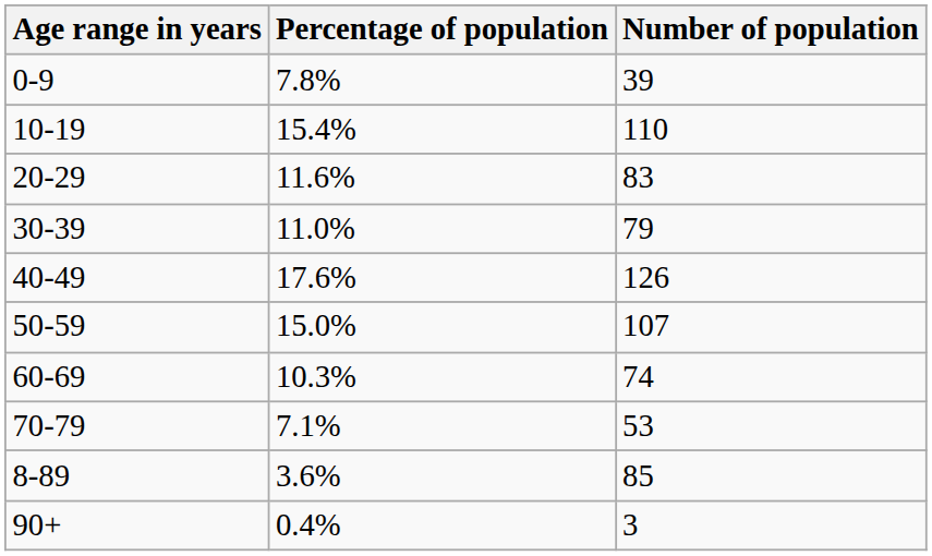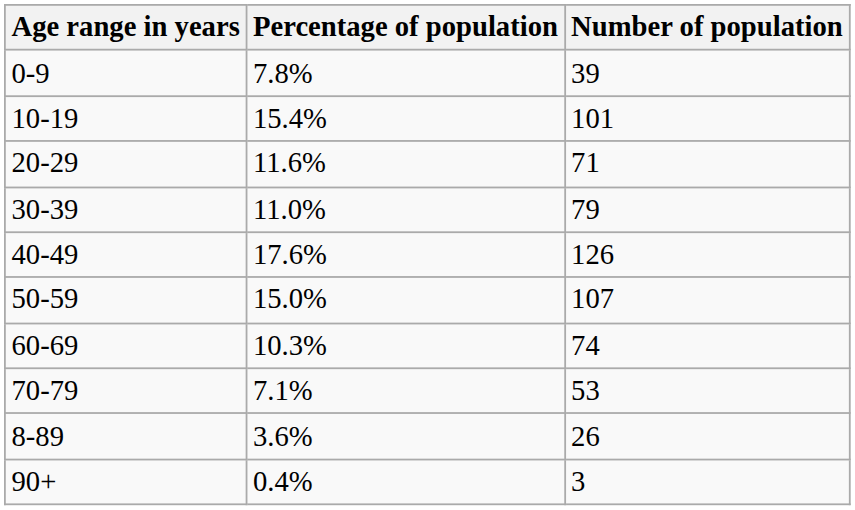 <table class="wikitable sortable">
 <tr>
 <th>Age range in years</th>
 <th>Percentage of population</th>
 <th>Number of population</th>
 </tr>
 <tr>
 <td>0-9</td>
 <td>7.8%</td>
 <td>39</td>
 </tr>
 <tr>
 <td>10-19</td>
 <td>15.4%</td>
-<td>110</td>
+<td>101</td>
 </tr>
 <tr>
 <td>20-29</td>
 <td>11.6%</td>
-<td>83</td>
+<td>71</td>
 </tr>
 <tr>
 <td>30-39</td>
 <td>11.0%</td>
 <td>79</td>
 </tr>
 <tr>
 <td>40-49</td>
 <td>17.6%</td>
 <td>126</td>
 </tr>
 <tr>
 <td>50-59</td>
 <td>15.0%</td>
 <td>107</td>
 </tr>
 <tr>
 <td>60-69</td>
 <td>10.3%</td>
 <td>74</td>
 </tr>
 <tr>
 <td>70-79</td>
 <td>7.1%</td>
 <td>53</td>
 </tr>
 <tr>
 <td>8-89</td>
 <td>3.6%</td>
-<td>85</td>
+<td>26</td>
 </tr>
 <tr>
 <td>90+</td>
 <td>0.4%</td>
 <td>3</td>
 </tr>
 </table>
